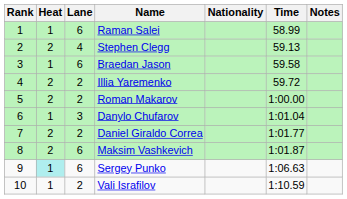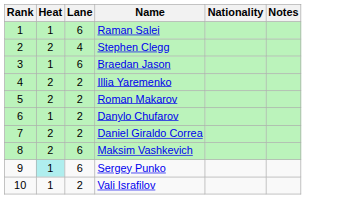 <table class="wikitable sortable" style="text-align:center">
 <tr>
 <th>Rank</th>
 <th>Heat</th>
 <th>Lane</th>
 <th>Name</th>
 <th>Nationality</th>
-<th>Time</th>
 <th>Notes</th>
 </tr>
 <tr bgcolor=bbf3bb>
 <td>1</td>
 <td>1</td>
 <td>6</td>
 <td align=left><a href='#'>Raman Salei</a></td>
 <td align=left></td>
-<td>58.99</td>
 <td></td>
 </tr>
 <tr bgcolor=bbf3bb>
 <td>2</td>
 <td>2</td>
 <td>4</td>
 <td align=left><a href='#'>Stephen Clegg</a></td>
 <td align=left></td>
-<td>59.13</td>
 <td></td>
 </tr>
 <tr bgcolor=bbf3bb>
 <td>3</td>
 <td>1</td>
 <td>6</td>
 <td align=left><a href='#'>Braedan Jason</a></td>
 <td align=left></td>
-<td>59.58</td>
 <td></td>
 </tr>
 <tr bgcolor=bbf3bb>
 <td>4</td>
 <td>2</td>
 <td>2</td>
 <td align=left><a href='#'>Illia Yaremenko</a></td>
 <td align=left></td>
-<td>59.72</td>
 <td></td>
 </tr>
 <tr bgcolor=bbf3bb>
 <td>5</td>
 <td>2</td>
 <td>2</td>
 <td align=left><a href='#'>Roman Makarov</a></td>
 <td align=left></td>
-<td>1:00.00</td>
 <td></td>
 </tr>
 <tr bgcolor=bbf3bb>
 <td>6</td>
 <td>1</td>
-<td>3</td>
+<td>2</td>
 <td align=left><a href='#'>Danylo Chufarov</a></td>
 <td align=left></td>
-<td>1:01.04</td>
 <td></td>
 </tr>
 <tr bgcolor=bbf3bb>
 <td>7</td>
 <td>2</td>
 <td>2</td>
 <td align=left><a href='#'>Daniel Giraldo Correa</a></td>
 <td align=left></td>
-<td>1:01.77</td>
 <td></td>
 </tr>
 <tr bgcolor=bbf3bb>
 <td>8</td>
 <td>2</td>
 <td>6</td>
 <td align=left><a href='#'>Maksim Vashkevich</a></td>
 <td align=left></td>
-<td>1:01.87</td>
 <td></td>
 </tr>
 <tr>
 <td>9</td>
 <td style="background: paleturquoise;">1</td>
 <td>6</td>
 <td align=left><a href='#'>Sergey Punko</a></td>
 <td align=left></td>
-<td>1:06.63</td>
 <td></td>
 </tr>
 <tr>
 <td>10</td>
 <td>1</td>
 <td>2</td>
 <td align=left><a href='#'>Vali Israfilov</a></td>
 <td align=left></td>
-<td>1:10.59</td>
 <td></td>
 </tr>
 </table>
